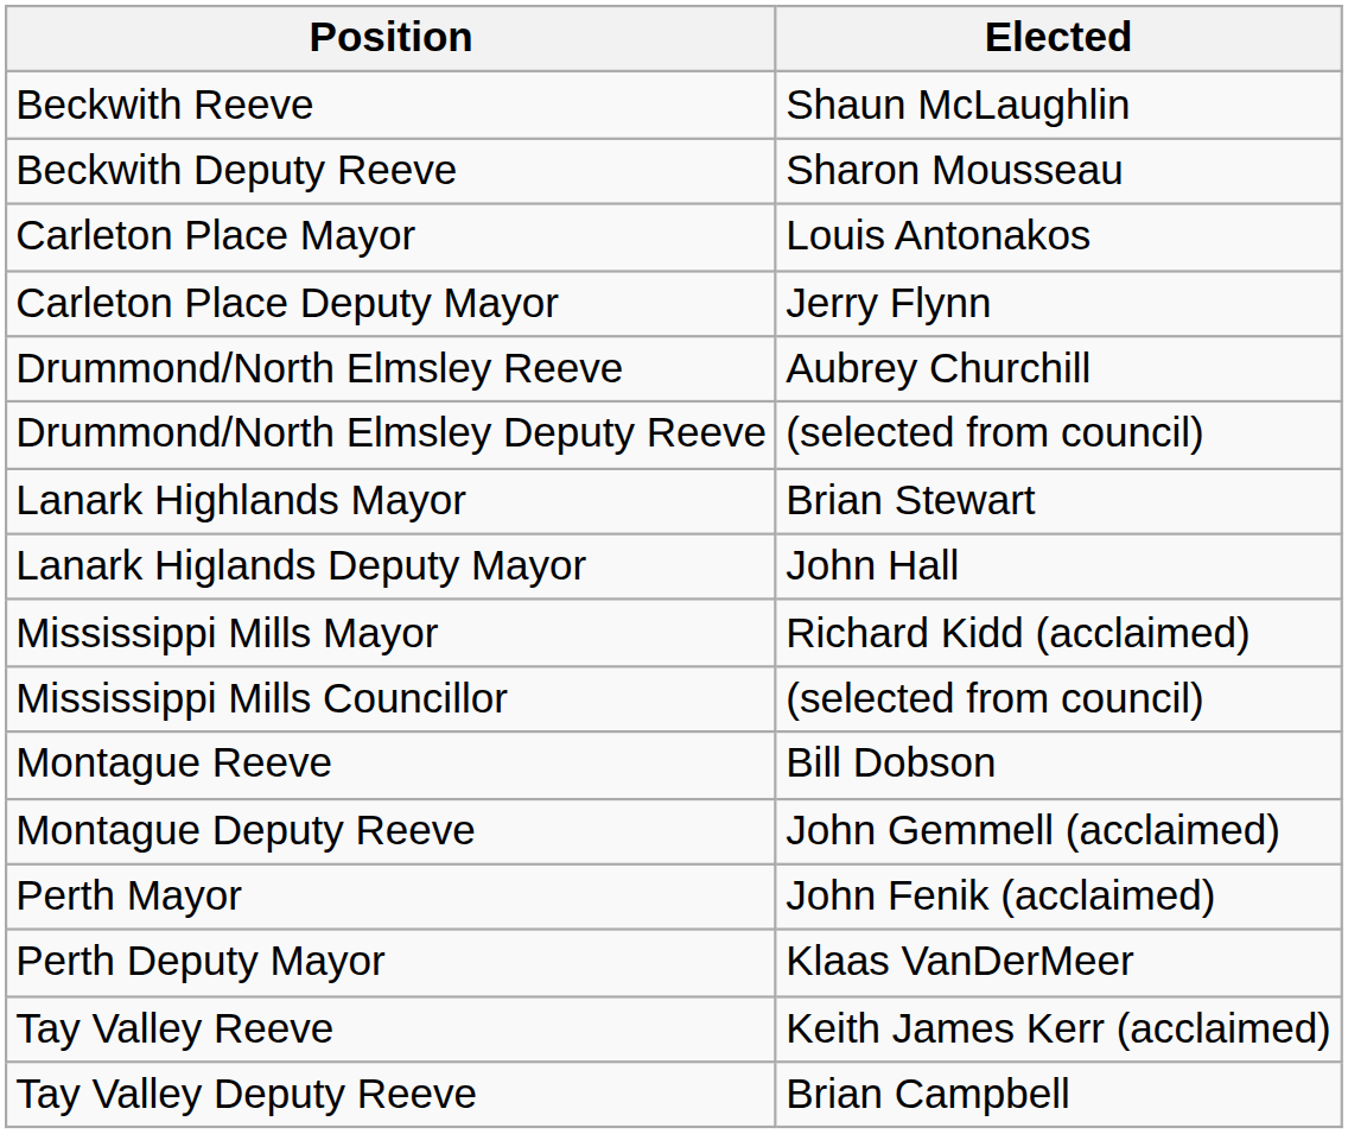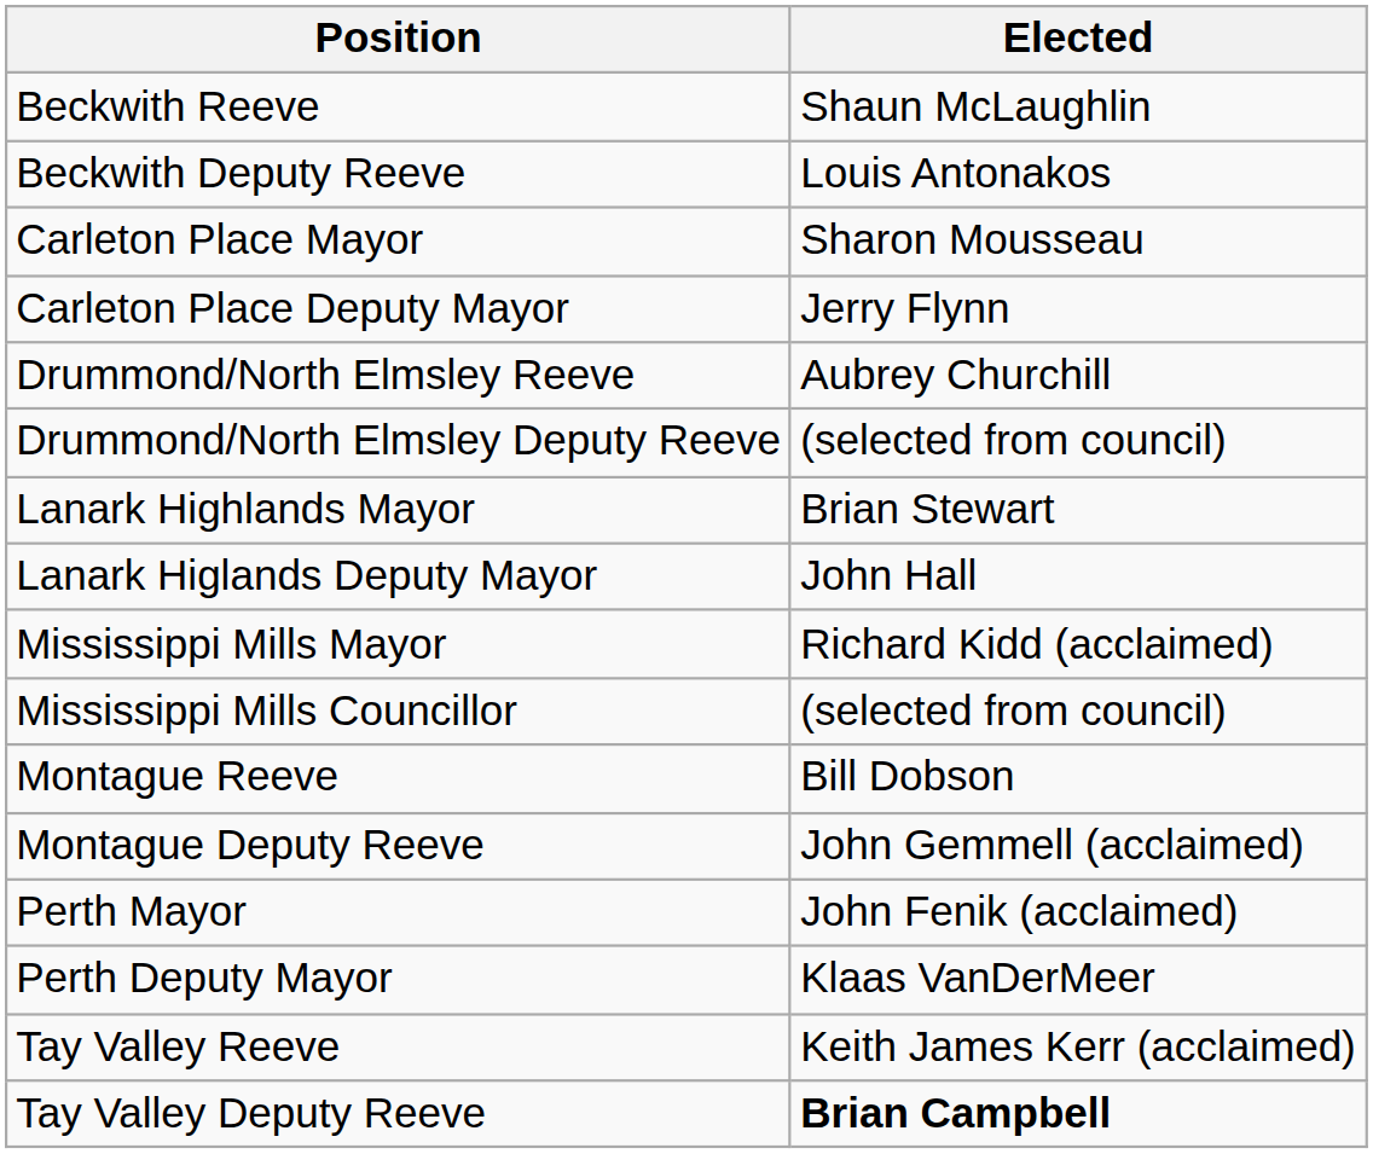 <table class="wikitable">
 <tr>
 <th>Position</th>
 <th>Elected</th>
 </tr>
 <tr>
 <td>Beckwith Reeve</td>
 <td>Shaun McLaughlin</td>
 </tr>
 <tr>
 <td>Beckwith Deputy Reeve</td>
-<td>Sharon Mousseau</td>
+<td>Louis Antonakos</td>
 </tr>
 <tr>
 <td>Carleton Place Mayor</td>
-<td>Louis Antonakos</td>
+<td>Sharon Mousseau</td>
 </tr>
 <tr>
 <td>Carleton Place Deputy Mayor</td>
 <td>Jerry Flynn</td>
 </tr>
 <tr>
 <td>Drummond/North Elmsley Reeve</td>
 <td>Aubrey Churchill</td>
 </tr>
 <tr>
 <td>Drummond/North Elmsley Deputy Reeve</td>
 <td>(selected from council)</td>
 </tr>
 <tr>
 <td>Lanark Highlands Mayor</td>
 <td>Brian Stewart</td>
 </tr>
 <tr>
 <td>Lanark Higlands Deputy Mayor</td>
 <td>John Hall</td>
 </tr>
 <tr>
 <td>Mississippi Mills Mayor</td>
 <td>Richard Kidd (acclaimed)</td>
 </tr>
 <tr>
 <td>Mississippi Mills Councillor</td>
 <td>(selected from council)</td>
 </tr>
 <tr>
 <td>Montague Reeve</td>
 <td>Bill Dobson</td>
 </tr>
 <tr>
 <td>Montague Deputy Reeve</td>
 <td>John Gemmell (acclaimed)</td>
 </tr>
 <tr>
 <td>Perth Mayor</td>
 <td>John Fenik (acclaimed)</td>
 </tr>
 <tr>
 <td>Perth Deputy Mayor</td>
 <td>Klaas VanDerMeer</td>
 </tr>
 <tr>
 <td>Tay Valley Reeve</td>
 <td>Keith James Kerr (acclaimed)</td>
 </tr>
 <tr>
 <td>Tay Valley Deputy Reeve</td>
-<td>Brian Campbell</td>
+<td><strong>Brian Campbell</strong></td>
 </tr>
 </table>
